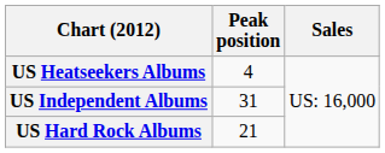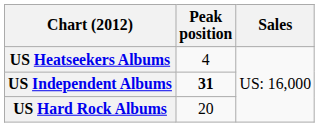 <table class="wikitable plainrowheaders" style="text-align:center;">
 <tr>
 <th>Chart (2012)</th>
 <th>Peak<br>position</th>
 <th>Sales</th>
 </tr>
 <tr>
 <th scope="row">US <a href='#'>Heatseekers Albums</a></th>
 <td>4</td>
 <td rowspan="3">US: 16,000</td>
 </tr>
 <tr>
 <th scope="row">US <a href='#'>Independent Albums</a></th>
-<td>31</td>
+<td><strong>31</strong></td>
 </tr>
 <tr>
 <th scope="row">US <a href='#'>Hard Rock Albums</a></th>
-<td>21</td>
+<td>20</td>
 </tr>
 </table>
